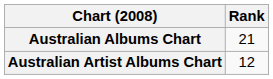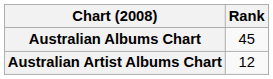 <table class="wikitable sortable plainrowheaders" style="text-align:center">
 <tr>
 <th scope="col">Chart (2008)</th>
 <th scope="col">Rank</th>
 </tr>
 <tr>
 <th scope="row">Australian Albums Chart</th>
-<td>21</td>
+<td>45</td>
 </tr>
 <tr>
 <th scope="row">Australian Artist Albums Chart</th>
 <td>12</td>
 </tr>
 </table>
